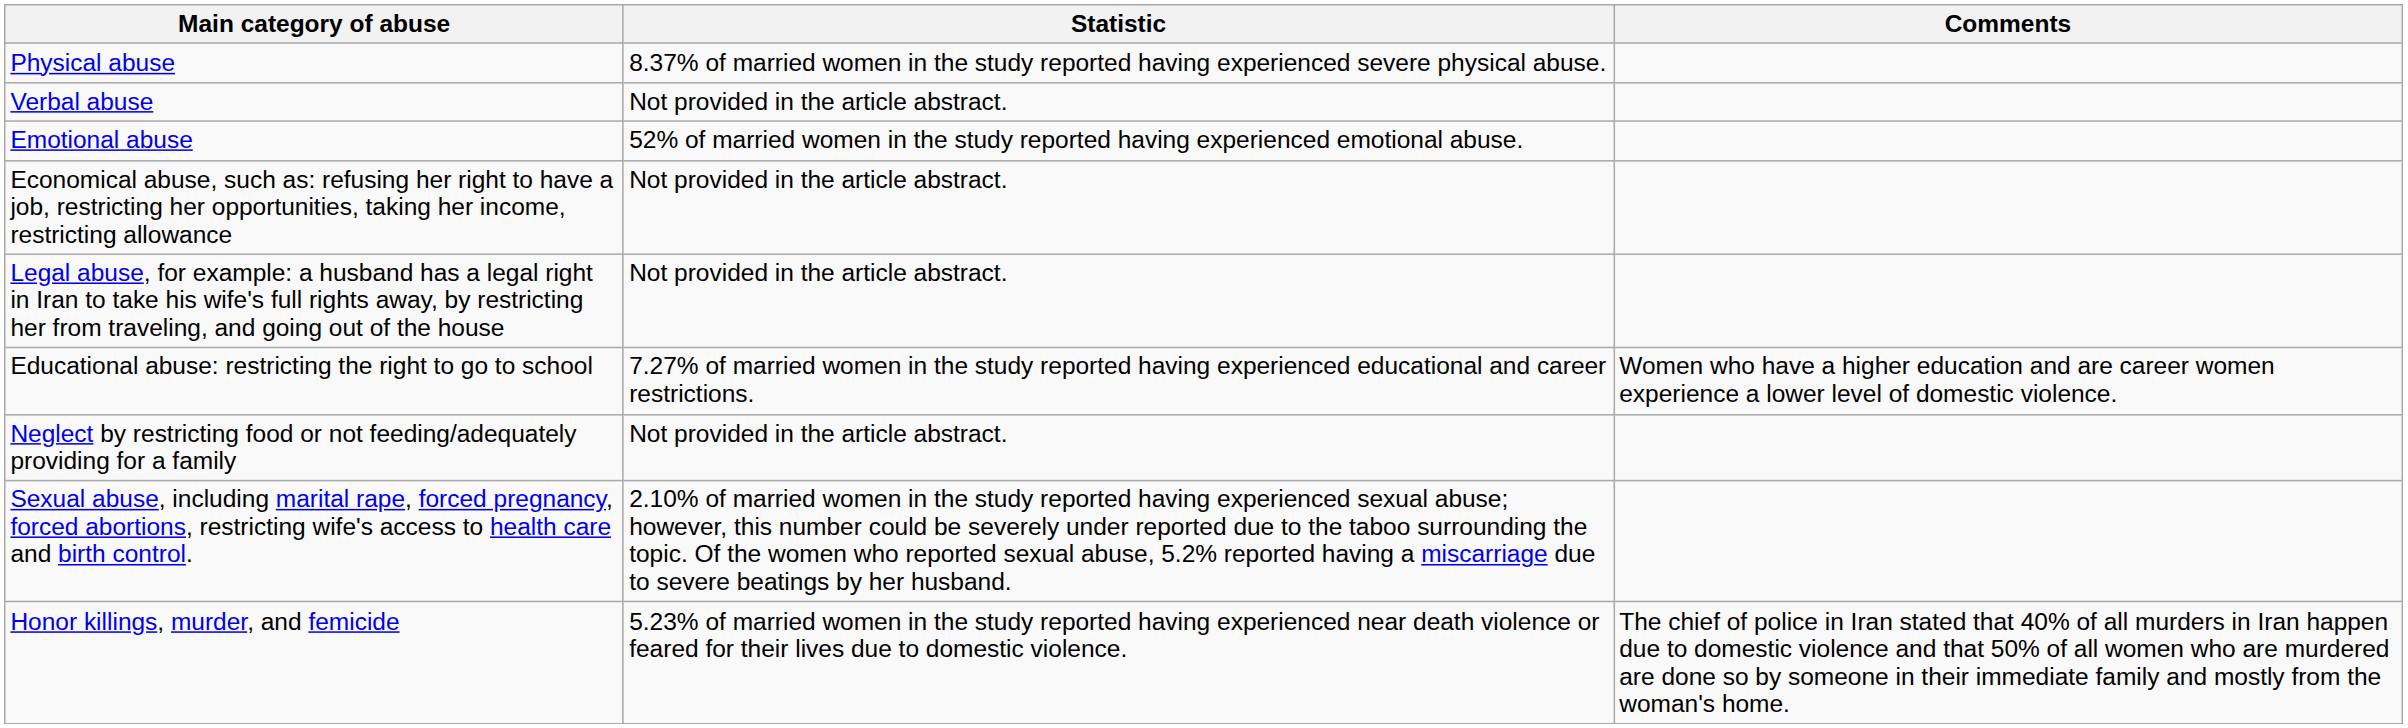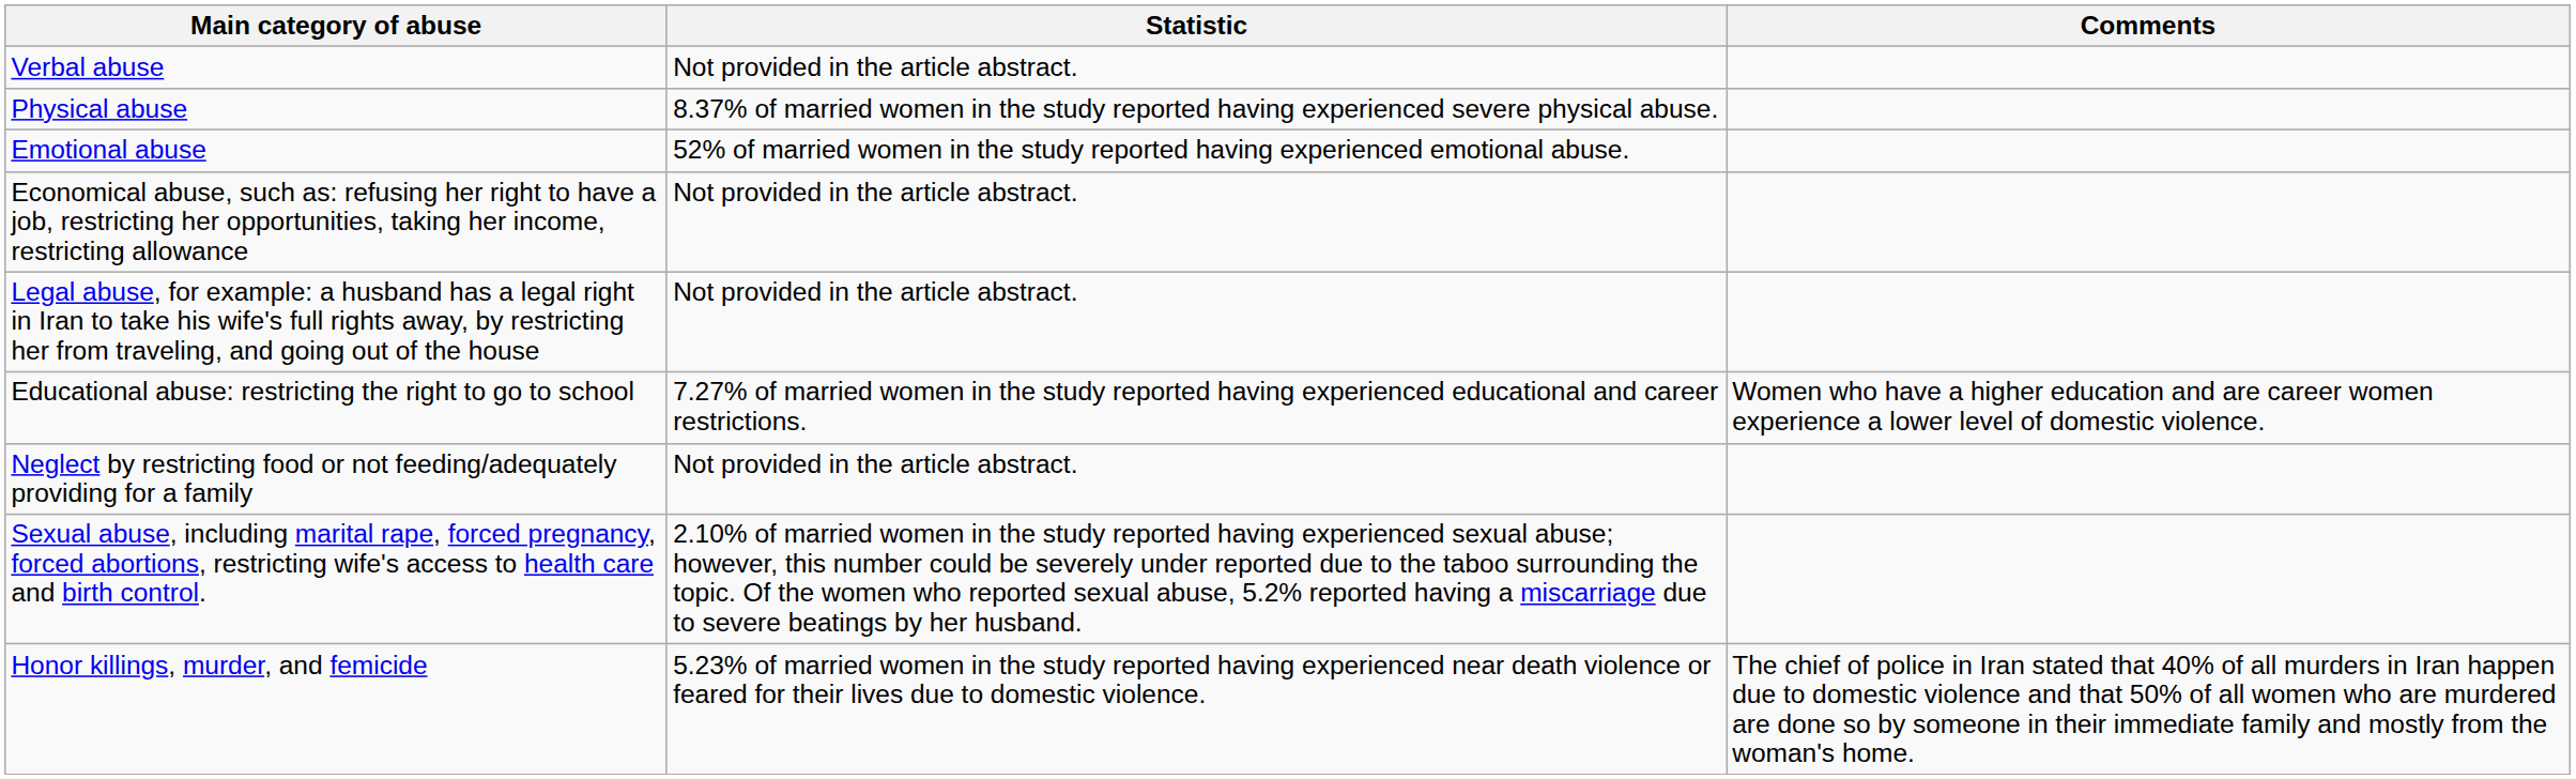 <table class="wikitable sortable">
 <tr>
 <th scope="col">Main category of abuse</th>
 <th scope="col">Statistic</th>
 <th scope="col">Comments</th>
 </tr>
 <tr valign="top">
-<td><a href='#'>Physical abuse</a></td>
-<td>8.37% of married women in the study reported having experienced severe physical abuse.</td>
+<td><a href='#'>Verbal abuse</a></td>
+<td>Not provided in the article abstract.</td>
 <td></td>
 </tr>
 <tr valign="top">
-<td><a href='#'>Verbal abuse</a></td>
-<td>Not provided in the article abstract.</td>
+<td><a href='#'>Physical abuse</a></td>
+<td>8.37% of married women in the study reported having experienced severe physical abuse.</td>
 <td></td>
 </tr>
 <tr valign="top">
 <td><a href='#'>Emotional abuse</a></td>
 <td>52% of married women in the study reported having experienced emotional abuse.</td>
 <td></td>
 </tr>
 <tr valign="top">
 <td>Economical abuse, such as: refusing her right to have a job, restricting her opportunities, taking her income, restricting allowance</td>
 <td>Not provided in the article abstract.</td>
 <td></td>
 </tr>
 <tr valign="top">
 <td><a href='#'>Legal abuse</a>, for example: a husband has a legal right in Iran to take his wife's full rights away, by restricting her from traveling, and going out of the house</td>
 <td>Not provided in the article abstract.</td>
 <td></td>
 </tr>
 <tr valign="top">
 <td>Educational abuse: restricting the right to go to school</td>
 <td>7.27% of married women in the study reported having experienced educational and career restrictions.</td>
 <td>Women who have a higher education and are career women experience a lower level of domestic violence.</td>
 </tr>
 <tr valign="top">
 <td><a href='#'>Neglect</a> by restricting food or not feeding/adequately providing for a family</td>
 <td>Not provided in the article abstract.</td>
 <td></td>
 </tr>
 <tr valign="top">
 <td><a href='#'>Sexual abuse</a>, including <a href='#'>marital rape</a>, <a href='#'>forced pregnancy</a>, <a href='#'>forced abortions</a>, restricting wife's access to <a href='#'>health care</a> and <a href='#'>birth control</a>.</td>
 <td>2.10% of married women in the study reported having experienced sexual abuse; however, this number could be severely under reported due to the taboo surrounding the topic. Of the women who reported sexual abuse, 5.2% reported having a <a href='#'>miscarriage</a> due to severe beatings by her husband.</td>
 <td></td>
 </tr>
 <tr valign="top">
 <td><a href='#'>Honor killings</a>, <a href='#'>murder</a>, and <a href='#'>femicide</a></td>
 <td>5.23% of married women in the study reported having experienced near death violence or feared for their lives due to domestic violence.</td>
 <td>The chief of police in Iran stated that 40% of all murders in Iran happen due to domestic violence and that 50% of all women who are murdered are done so by someone in their immediate family and mostly from the woman's home.</td>
 </tr>
 <tr>
 </tr>
 </table>
